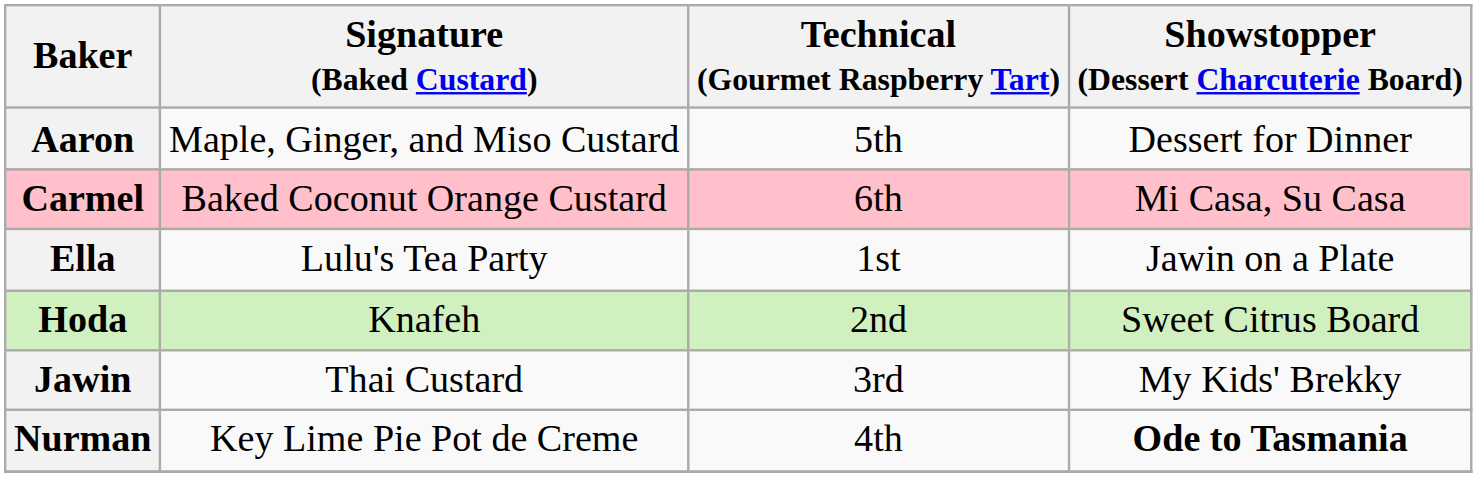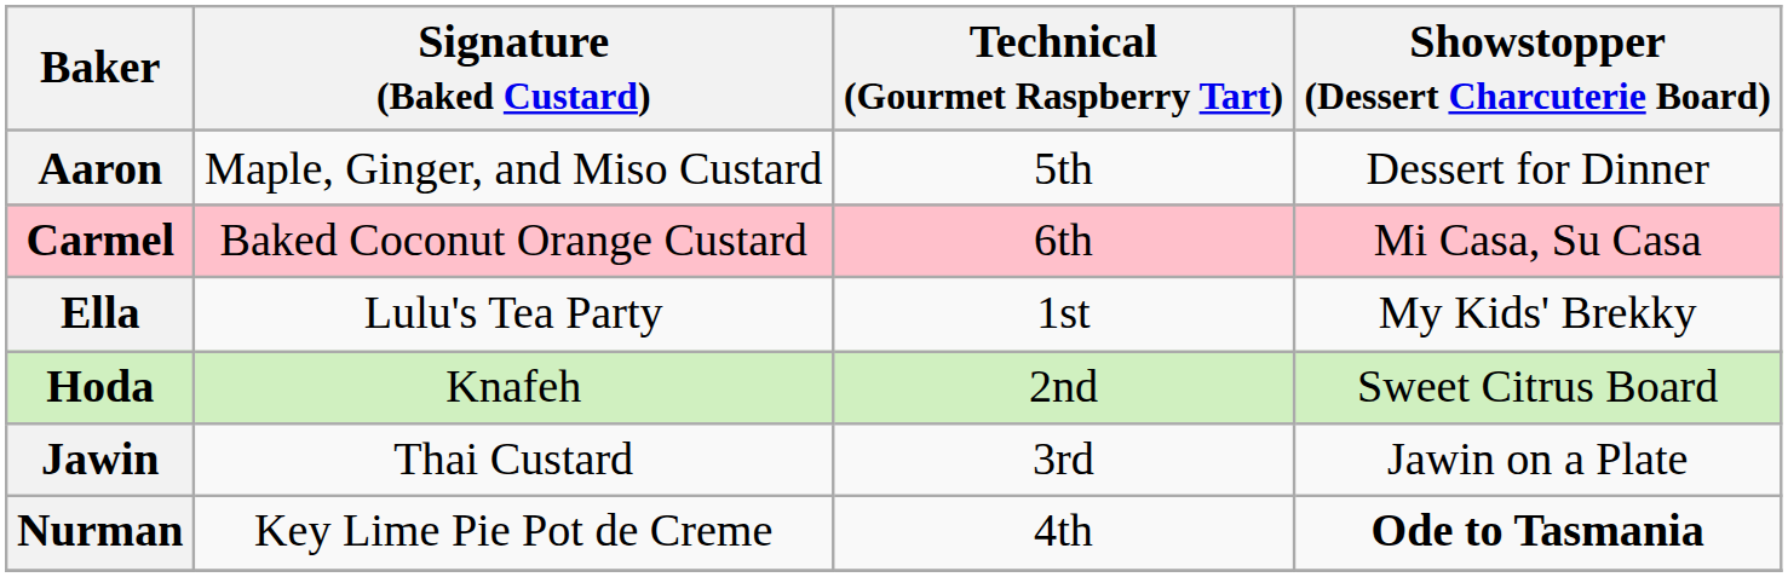 <table class="wikitable sortable" style="text-align:center">
 <tr>
 <th>Baker</th>
 <th class="unsortable">Signature<br><small>(Baked <a href='#'>Custard</a>)</small></th>
 <th>Technical<br><small>(Gourmet Raspberry <a href='#'>Tart</a>)</small></th>
 <th class="unsortable">Showstopper<br><small>(Dessert <a href='#'>Charcuterie</a> Board)</small></th>
 </tr>
 <tr>
 <th>Aaron</th>
 <td>Maple, Ginger, and Miso Custard</td>
 <td>5th</td>
 <td>Dessert for Dinner</td>
 </tr>
 <tr style="background:Pink;">
 <th style="background:Pink;">Carmel</th>
 <td>Baked Coconut Orange Custard</td>
 <td>6th</td>
 <td>Mi Casa, Su Casa</td>
 </tr>
 <tr>
 <th>Ella</th>
 <td>Lulu's Tea Party</td>
 <td>1st</td>
-<td>Jawin on a Plate</td>
+<td>My Kids' Brekky</td>
 </tr>
 <tr style="background:#d0f0c0;">
 <th style="background:#d0f0c0;">Hoda</th>
 <td>Knafeh</td>
 <td>2nd</td>
 <td>Sweet Citrus Board</td>
 </tr>
 <tr>
 <th>Jawin</th>
 <td>Thai Custard</td>
 <td>3rd</td>
-<td>My Kids' Brekky</td>
+<td>Jawin on a Plate</td>
 </tr>
 <tr>
 <th>Nurman</th>
 <td>Key Lime Pie Pot de Creme</td>
 <td>4th</td>
 <td><strong>Ode to Tasmania</strong></td>
 </tr>
 <tr>
 </tr>
 </table>
